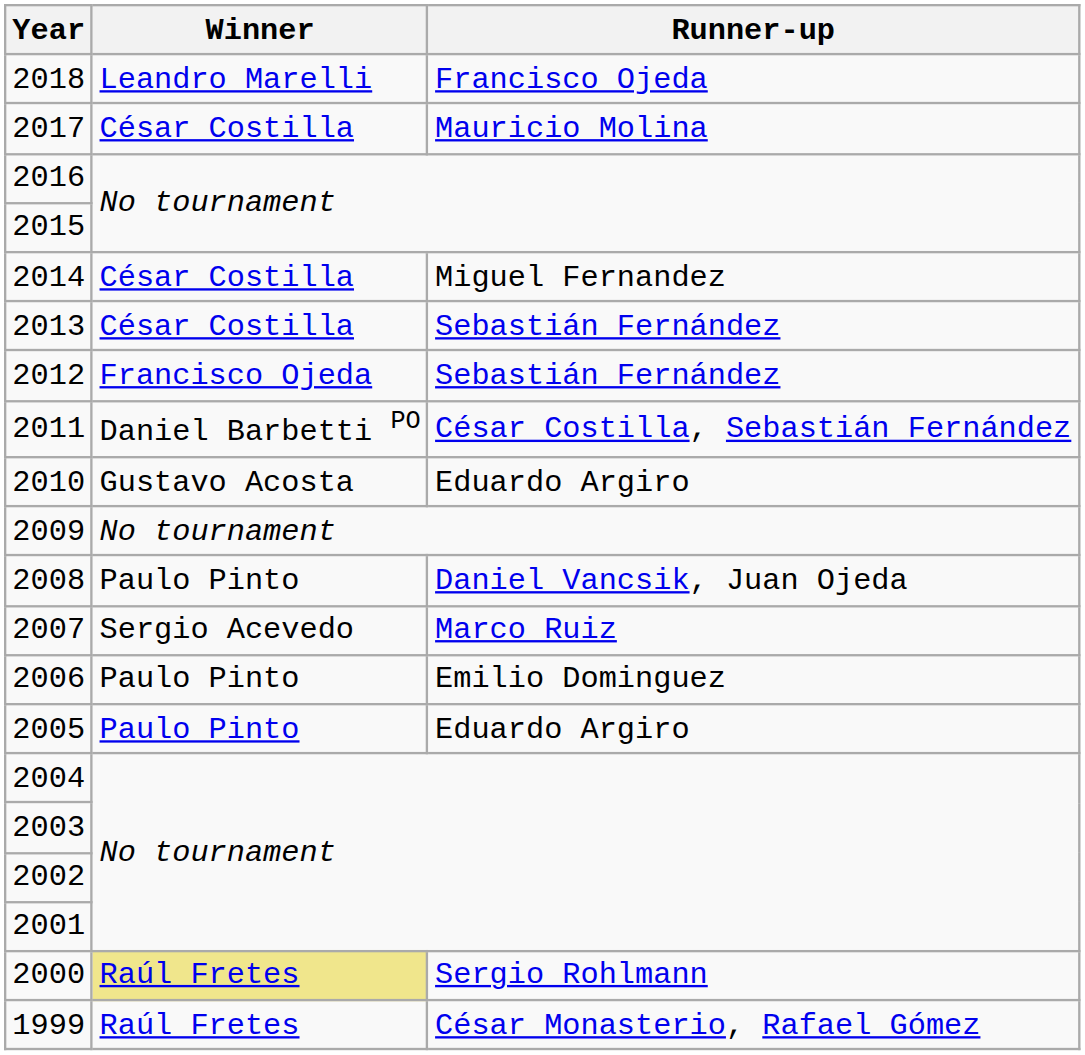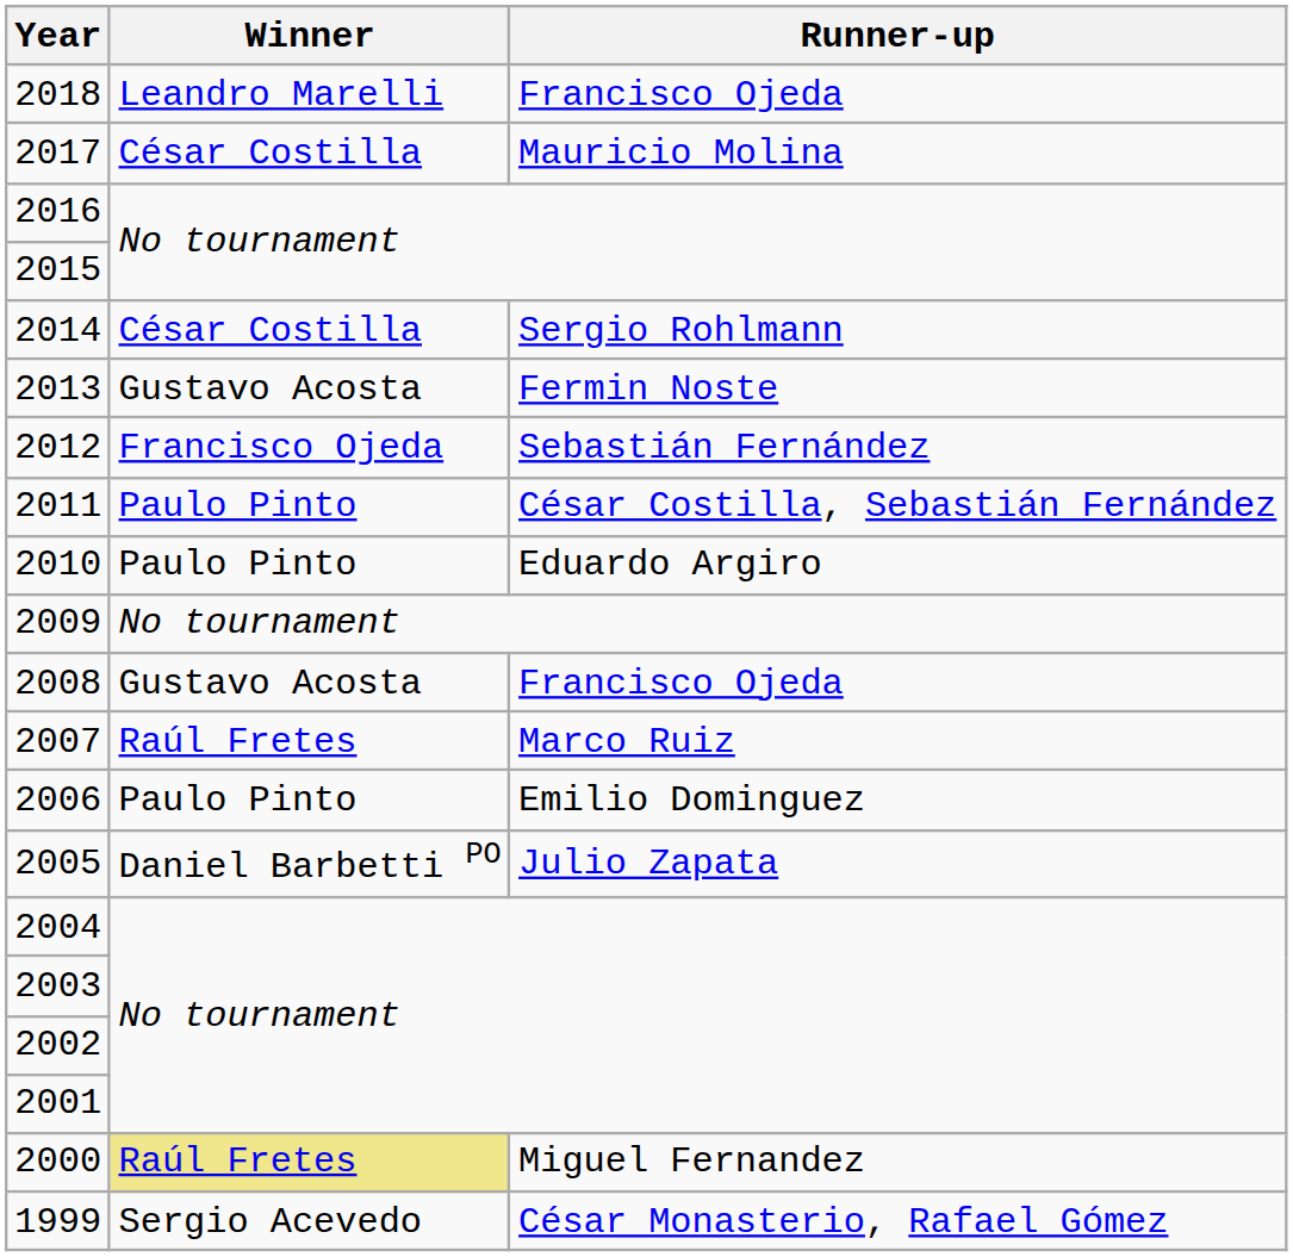 <table class=wikitable>
 <tr>
 <th>Year</th>
 <th>Winner</th>
 <th>Runner-up</th>
 </tr>
 <tr>
 <td>2018</td>
 <td><a href='#'>Leandro Marelli</a></td>
 <td><a href='#'>Francisco Ojeda</a></td>
 </tr>
 <tr>
 <td>2017</td>
 <td><a href='#'>César Costilla</a></td>
 <td><a href='#'>Mauricio Molina</a></td>
 </tr>
 <tr>
 <td>2016</td>
 <td rowspan=2 colspan=2><em>No tournament</em></td>
 </tr>
 <tr>
 <td>2015</td>
 </tr>
 <tr>
 <td>2014</td>
 <td><a href='#'>César Costilla</a></td>
-<td>Miguel Fernandez</td>
+<td><a href='#'>Sergio Rohlmann</a></td>
 </tr>
 <tr>
 <td>2013</td>
-<td><a href='#'>César Costilla</a></td>
-<td><a href='#'>Sebastián Fernández</a></td>
+<td>Gustavo Acosta</td>
+<td><a href='#'>Fermin Noste</a></td>
 </tr>
 <tr>
 <td>2012</td>
 <td><a href='#'>Francisco Ojeda</a></td>
 <td><a href='#'>Sebastián Fernández</a></td>
 </tr>
 <tr>
 <td>2011</td>
-<td>Daniel Barbetti <sup>PO</sup></td>
+<td><a href='#'>Paulo Pinto</a></td>
 <td><a href='#'>César Costilla</a>, <a href='#'>Sebastián Fernández</a></td>
 </tr>
 <tr>
 <td>2010</td>
-<td>Gustavo Acosta</td>
+<td>Paulo Pinto</td>
 <td>Eduardo Argiro</td>
 </tr>
 <tr>
 <td>2009</td>
 <td colspan=2><em>No tournament</em></td>
 </tr>
 <tr>
 <td>2008</td>
-<td>Paulo Pinto</td>
-<td><a href='#'>Daniel Vancsik</a>, Juan Ojeda</td>
+<td>Gustavo Acosta</td>
+<td><a href='#'>Francisco Ojeda</a></td>
 </tr>
 <tr>
 <td>2007</td>
-<td>Sergio Acevedo</td>
+<td><a href='#'>Raúl Fretes</a></td>
 <td><a href='#'>Marco Ruiz</a></td>
 </tr>
 <tr>
 <td>2006</td>
 <td>Paulo Pinto</td>
 <td>Emilio Dominguez</td>
 </tr>
 <tr>
 <td>2005</td>
-<td><a href='#'>Paulo Pinto</a></td>
-<td>Eduardo Argiro</td>
+<td>Daniel Barbetti <sup>PO</sup></td>
+<td><a href='#'>Julio Zapata</a></td>
 </tr>
 <tr>
 <td>2004</td>
 <td rowspan=4 colspan=2><em>No tournament</em></td>
 </tr>
 <tr>
 <td>2003</td>
 </tr>
 <tr>
 <td>2002</td>
 </tr>
 <tr>
 <td>2001</td>
 </tr>
 <tr>
 <td>2000</td>
 <td style="background: khaki;"><a href='#'>Raúl Fretes</a></td>
-<td><a href='#'>Sergio Rohlmann</a></td>
+<td>Miguel Fernandez</td>
 </tr>
 <tr>
 <td>1999</td>
-<td><a href='#'>Raúl Fretes</a></td>
+<td>Sergio Acevedo</td>
 <td><a href='#'>César Monasterio</a>, <a href='#'>Rafael Gómez</a></td>
 </tr>
 </table>
